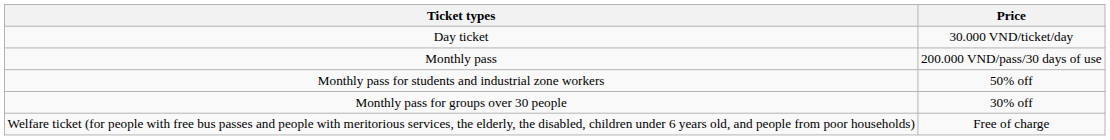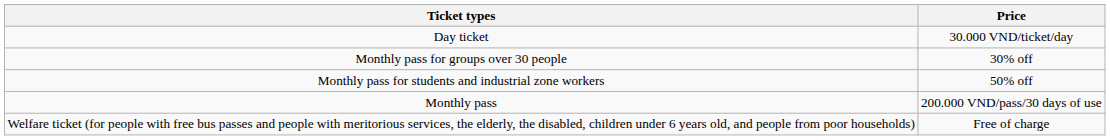 <table class="wikitable" style="font-size: 95%; text-align: center;">
 <tr>
 <th>Ticket types</th>
 <th>Price</th>
 </tr>
 <tr>
 <td>Day ticket</td>
 <td>30.000 VND/ticket/day</td>
 </tr>
 <tr>
-<td>Monthly pass</td>
-<td>200.000 VND/pass/30 days of use</td>
+<td>Monthly pass for groups over 30 people</td>
+<td>30% off</td>
 </tr>
 <tr>
 <td>Monthly pass for students and industrial zone workers</td>
 <td>50% off</td>
 </tr>
 <tr>
-<td>Monthly pass for groups over 30 people</td>
-<td>30% off</td>
+<td>Monthly pass</td>
+<td>200.000 VND/pass/30 days of use</td>
 </tr>
 <tr>
 <td>Welfare ticket (for people with free bus passes and people with meritorious services, the elderly, the disabled, children under 6 years old, and people from poor households)</td>
 <td>Free of charge</td>
 </tr>
 </table>
